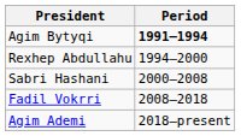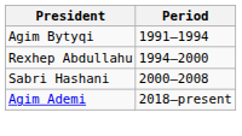 <table class="wikitable">
 <tr>
 <th>President</th>
 <th>Period</th>
 </tr>
 <tr>
 <td> Agim Bytyqi</td>
-<td><strong>1991–1994</strong></td>
+<td>1991–1994</td>
 </tr>
 <tr>
 <td> Rexhep Abdullahu</td>
 <td>1994–2000</td>
 </tr>
 <tr>
 <td> Sabri Hashani</td>
 <td>2000–2008</td>
 </tr>
 <tr>
-<td> <a href='#'>Fadil Vokrri</a></td>
-<td>2008–2018</td>
-</tr>
-<tr>
 <td> <a href='#'>Agim Ademi</a></td>
 <td>2018–present</td>
 </tr>
 </table>
